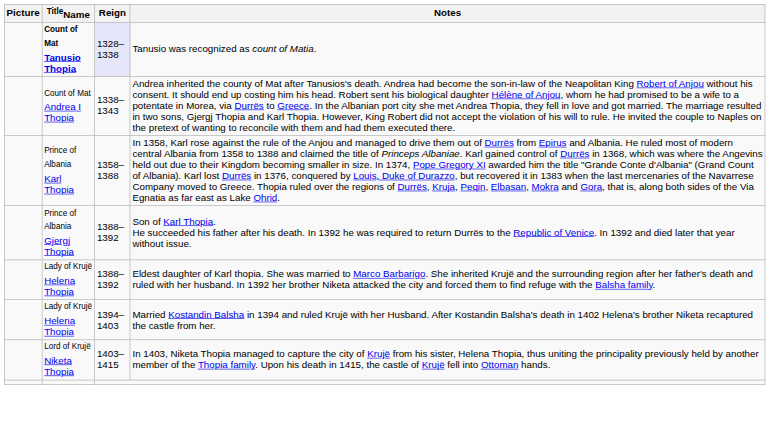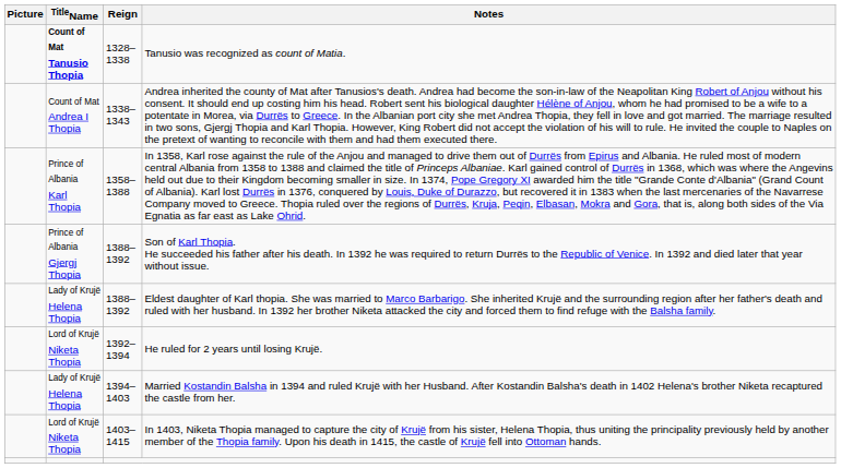 <table class="wikitable">
 <tr ->
 <th>Picture</th>
 <th><sup>Title</sup>Name</th>
 <th>Reign</th>
 <th>Notes</th>
 </tr>
 <tr ->
 <td></td>
 <td><strong><sup>Count of Mat</sup><br><a href='#'>Tanusio Thopia</a></strong></td>
-<td style="background: lavender;">1328–1338</td>
+<td>1328–1338</td>
 <td>Tanusio was recognized as <em>count of Matia</em>.</td>
 </tr>
 <tr ->
 <td></td>
 <td><sup> Count of Mat</sup><br><a href='#'>Andrea I Thopia</a></td>
 <td>1338–1343</td>
 <td>Andrea inherited the county of Mat after Tanusios's death. Andrea had become the son-in-law of the Neapolitan King <a href='#'>Robert of Anjou</a> without his consent. It should end up costing him his head. Robert sent his biological daughter <a href='#'>Hélène of Anjou</a>, whom he had promised to be a wife to a potentate in Morea, via <a href='#'>Durrës</a> to <a href='#'>Greece</a>. In the Albanian port city she met Andrea Thopia, they fell in love and got married. The marriage resulted in two sons, Gjergj Thopia and Karl Thopia. However, King Robert did not accept the violation of his will to rule. He invited the couple to Naples on the pretext of wanting to reconcile with them and had them executed there.</td>
 </tr>
 <tr ->
 <td></td>
 <td><sup>Prince of Albania</sup><br><a href='#'>Karl Thopia</a></td>
 <td>1358–1388</td>
 <td>In 1358, Karl rose against the rule of the Anjou and managed to drive them out of <a href='#'>Durrës</a> from <a href='#'>Epirus</a> and Albania. He ruled most of modern central Albania from 1358 to 1388 and claimed the title of <em>Princeps Albaniae</em>. Karl gained control of <a href='#'>Durrës</a> in 1368, which was where the Angevins held out due to their Kingdom becoming smaller in size. In 1374, <a href='#'>Pope Gregory XI</a> awarded him the title "Grande Conte d'Albania" (Grand Count of Albania). Karl lost <a href='#'>Durrës</a> in 1376, conquered by <a href='#'>Louis, Duke of Durazzo</a>, but recovered it in 1383 when the last mercenaries of the Navarrese Company moved to Greece. Thopia ruled over the regions of <a href='#'>Durrës</a>, <a href='#'>Kruja</a>, <a href='#'>Peqin</a>, <a href='#'>Elbasan</a>, <a href='#'>Mokra</a> and <a href='#'>Gora</a>, that is, along both sides of the Via Egnatia as far east as Lake <a href='#'>Ohrid</a>.</td>
 </tr>
 <tr ->
 <td></td>
 <td><sup>Prince of Albania</sup><br><a href='#'>Gjergj Thopia</a></td>
 <td>1388–1392</td>
 <td>Son of <a href='#'>Karl Thopia</a>.<br>He succeeded his father after his death. In 1392 he was required to return Durrës to the <a href='#'>Republic of Venice</a>. In 1392 and died later that year without issue.</td>
 </tr>
 <tr ->
 <td></td>
 <td><sup>Lady of Krujë </sup><br><a href='#'>Helena Thopia</a></td>
 <td>1388–1392</td>
 <td>Eldest daughter of Karl thopia. She was married to <a href='#'>Marco Barbarigo</a>. She inherited Krujë and the surrounding region after her father's death and ruled with her husband. In 1392 her brother Niketa attacked the city and forced them to find refuge with the <a href='#'>Balsha family</a>.</td>
 </tr>
 <tr ->
 <td></td>
+<td><sup>Lord of Krujë</sup><br><a href='#'>Niketa Thopia</a></td>
+<td>1392–1394</td>
+<td>He ruled for 2 years until losing Krujë.</td>
+</tr>
+<tr ->
+<td></td>
 <td><sup>Lady of Krujë</sup><br><a href='#'>Helena Thopia</a></td>
 <td>1394–1403</td>
 <td>Married <a href='#'>Kostandin Balsha</a> in 1394 and ruled Krujë with her Husband. After Kostandin Balsha's death in 1402 Helena's brother Niketa recaptured the castle from her.</td>
 </tr>
 <tr ->
 <td></td>
 <td><sup>Lord of Krujë</sup><br><a href='#'>Niketa Thopia</a></td>
 <td>1403–1415</td>
 <td>In 1403, Niketa Thopia managed to capture the city of <a href='#'>Krujë</a> from his sister, Helena Thopia, thus uniting the principality previously held by another member of the <a href='#'>Thopia family</a>. Upon his death in 1415, the castle of <a href='#'>Krujë</a> fell into <a href='#'>Ottoman</a> hands.</td>
 </tr>
 <tr ->
 <td></td>
 <td></td>
 </tr>
 </table>
